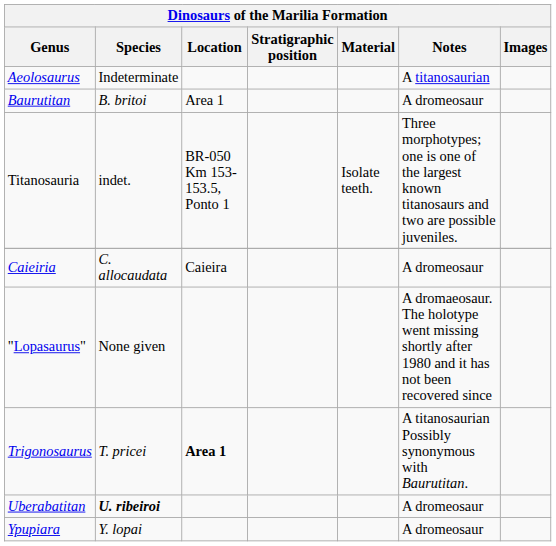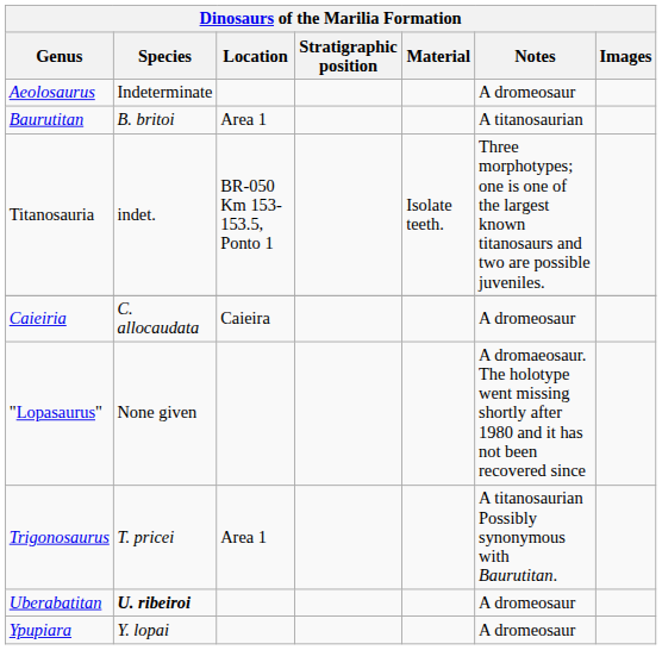 <table class="wikitable" align="center">
 <tr>
 <th colspan="7" align="center"><strong><a href='#'>Dinosaurs</a> of the Marilia Formation</strong></th>
 </tr>
 <tr>
 <th>Genus</th>
 <th>Species</th>
 <th>Location</th>
 <th>Stratigraphic position</th>
 <th>Material</th>
 <th>Notes</th>
 <th>Images</th>
 </tr>
 <tr>
 <td><em><a href='#'>Aeolosaurus</a></em></td>
 <td>Indeterminate</td>
 <td></td>
 <td></td>
 <td></td>
-<td>A <a href='#'>titanosaurian</a></td>
+<td>A dromeosaur</td>
 <td></td>
 </tr>
 <tr>
 <td><em><a href='#'>Baurutitan</a></em></td>
 <td><em>B. britoi</em></td>
 <td>Area 1</td>
 <td></td>
 <td></td>
-<td>A dromeosaur</td>
+<td>A titanosaurian</td>
 <td></td>
 </tr>
 <tr>
 <td>Titanosauria</td>
 <td>indet.</td>
 <td>BR-050 Km 153-153.5, Ponto 1</td>
 <td></td>
 <td>Isolate teeth.</td>
 <td>Three morphotypes; one is one of the largest known titanosaurs and two are possible juveniles.</td>
 <td></td>
 </tr>
 <tr>
 </tr>
 <tr>
 <td><em><a href='#'>Caieiria</a></em></td>
 <td><em>C. allocaudata</em></td>
 <td>Caieira</td>
 <td></td>
 <td></td>
 <td>A dromeosaur</td>
 <td></td>
 </tr>
 <tr>
 <td>"<a href='#'>Lopasaurus</a>"</td>
 <td>None given</td>
 <td></td>
 <td></td>
 <td></td>
 <td>A dromaeosaur. The holotype went missing shortly after 1980 and it has not been recovered since</td>
 <td></td>
 </tr>
 <tr>
 <td><em><a href='#'>Trigonosaurus</a></em></td>
 <td><em>T. pricei</em></td>
-<td><strong>Area 1</strong></td>
+<td>Area 1</td>
 <td></td>
 <td></td>
 <td>A titanosaurian Possibly synonymous with <em>Baurutitan</em>.</td>
 <td></td>
 </tr>
 <tr>
 <td><em><a href='#'>Uberabatitan</a></em></td>
 <td><strong><em>U. ribeiroi</em></strong></td>
 <td></td>
 <td></td>
 <td></td>
 <td>A dromeosaur</td>
 <td></td>
 </tr>
 <tr>
 <td><em><a href='#'>Ypupiara</a></em></td>
 <td><em>Y. lopai</em></td>
 <td></td>
 <td></td>
 <td></td>
 <td>A dromeosaur</td>
 <td></td>
 </tr>
 </table>
